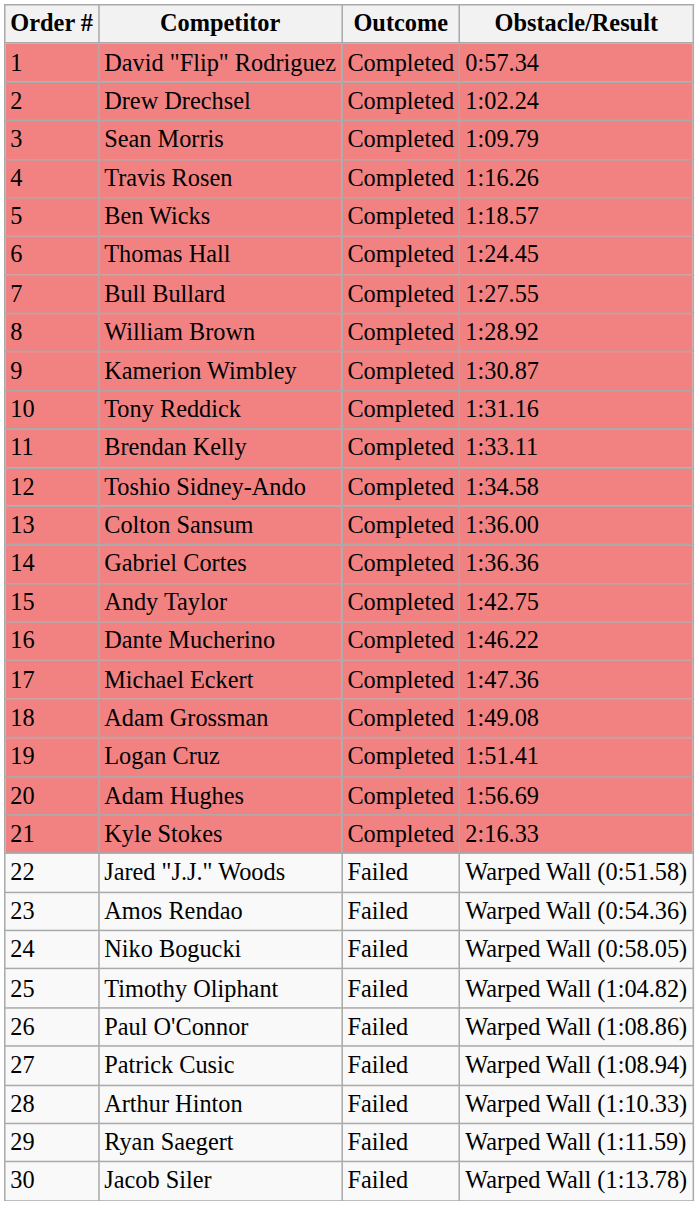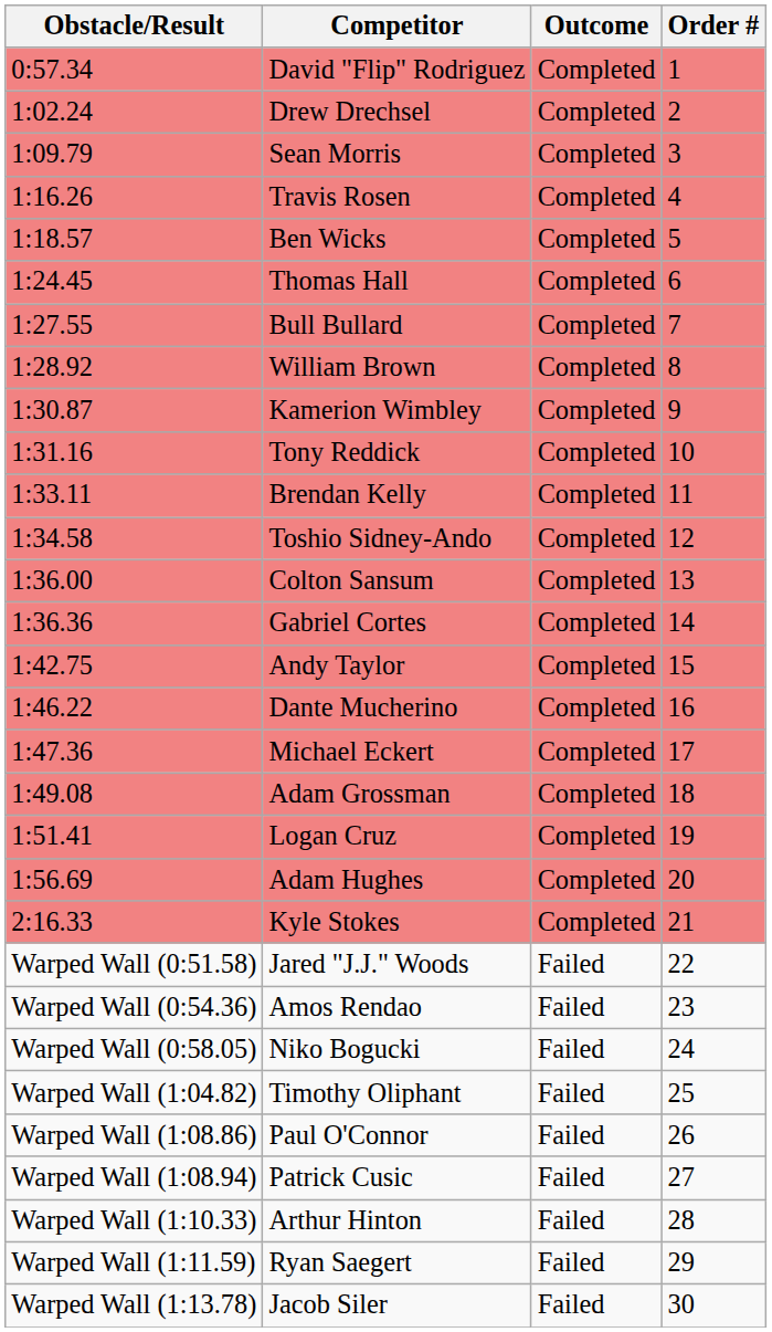 <table class="wikitable sortable">
 <tr>
-<th>Order #</th>
+<th>Obstacle/Result</th>
 <th>Competitor</th>
 <th>Outcome</th>
-<th>Obstacle/Result</th>
+<th>Order #</th>
 </tr>
 <tr style="background-color:#f28282">
-<td>1</td>
+<td>0:57.34</td>
 <td>David "Flip" Rodriguez</td>
 <td>Completed</td>
-<td>0:57.34</td>
+<td>1</td>
 </tr>
 <tr style="background-color:#f28282">
-<td>2</td>
+<td>1:02.24</td>
 <td>Drew Drechsel</td>
 <td>Completed</td>
-<td>1:02.24</td>
+<td>2</td>
 </tr>
 <tr style="background-color:#f28282">
-<td>3</td>
+<td>1:09.79</td>
 <td>Sean Morris</td>
 <td>Completed</td>
-<td>1:09.79</td>
+<td>3</td>
 </tr>
 <tr style="background-color:#f28282">
-<td>4</td>
+<td>1:16.26</td>
 <td>Travis Rosen</td>
 <td>Completed</td>
-<td>1:16.26</td>
+<td>4</td>
 </tr>
 <tr style="background-color:#f28282">
-<td>5</td>
+<td>1:18.57</td>
 <td>Ben Wicks</td>
 <td>Completed</td>
-<td>1:18.57</td>
+<td>5</td>
 </tr>
 <tr style="background-color:#f28282">
-<td>6</td>
+<td>1:24.45</td>
 <td>Thomas Hall</td>
 <td>Completed</td>
-<td>1:24.45</td>
+<td>6</td>
 </tr>
 <tr style="background-color:#f28282">
-<td>7</td>
+<td>1:27.55</td>
 <td>Bull Bullard</td>
 <td>Completed</td>
-<td>1:27.55</td>
+<td>7</td>
 </tr>
 <tr style="background-color:#f28282">
-<td>8</td>
+<td>1:28.92</td>
 <td>William Brown</td>
 <td>Completed</td>
-<td>1:28.92</td>
+<td>8</td>
 </tr>
 <tr style="background-color:#f28282">
-<td>9</td>
+<td>1:30.87</td>
 <td>Kamerion Wimbley</td>
 <td>Completed</td>
-<td>1:30.87</td>
+<td>9</td>
 </tr>
 <tr style="background-color:#f28282">
-<td>10</td>
+<td>1:31.16</td>
 <td>Tony Reddick</td>
 <td>Completed</td>
-<td>1:31.16</td>
+<td>10</td>
 </tr>
 <tr style="background-color:#f28282">
-<td>11</td>
+<td>1:33.11</td>
 <td>Brendan Kelly</td>
 <td>Completed</td>
-<td>1:33.11</td>
+<td>11</td>
 </tr>
 <tr style="background-color:#f28282">
-<td>12</td>
+<td>1:34.58</td>
 <td>Toshio Sidney-Ando</td>
 <td>Completed</td>
-<td>1:34.58</td>
+<td>12</td>
 </tr>
 <tr style="background-color:#f28282">
-<td>13</td>
+<td>1:36.00</td>
 <td>Colton Sansum</td>
 <td>Completed</td>
-<td>1:36.00</td>
+<td>13</td>
 </tr>
 <tr style="background-color:#f28282">
-<td>14</td>
+<td>1:36.36</td>
 <td>Gabriel Cortes</td>
 <td>Completed</td>
-<td>1:36.36</td>
+<td>14</td>
 </tr>
 <tr style="background-color:#f28282">
-<td>15</td>
+<td>1:42.75</td>
 <td>Andy Taylor</td>
 <td>Completed</td>
-<td>1:42.75</td>
+<td>15</td>
 </tr>
 <tr style="background-color:#f28282">
-<td>16</td>
+<td>1:46.22</td>
 <td>Dante Mucherino</td>
 <td>Completed</td>
-<td>1:46.22</td>
+<td>16</td>
 </tr>
 <tr style="background-color:#f28282">
-<td>17</td>
+<td>1:47.36</td>
 <td>Michael Eckert</td>
 <td>Completed</td>
-<td>1:47.36</td>
+<td>17</td>
 </tr>
 <tr style="background-color:#f28282">
-<td>18</td>
+<td>1:49.08</td>
 <td>Adam Grossman</td>
 <td>Completed</td>
-<td>1:49.08</td>
+<td>18</td>
 </tr>
 <tr style="background-color:#f28282">
-<td>19</td>
+<td>1:51.41</td>
 <td>Logan Cruz</td>
 <td>Completed</td>
-<td>1:51.41</td>
+<td>19</td>
 </tr>
 <tr style="background-color:#f28282">
-<td>20</td>
+<td>1:56.69</td>
 <td>Adam Hughes</td>
 <td>Completed</td>
-<td>1:56.69</td>
+<td>20</td>
 </tr>
 <tr style="background-color:#f28282">
-<td>21</td>
+<td>2:16.33</td>
 <td>Kyle Stokes</td>
 <td>Completed</td>
-<td>2:16.33</td>
+<td>21</td>
 </tr>
 <tr>
-<td>22</td>
+<td>Warped Wall (0:51.58)</td>
 <td>Jared "J.J." Woods</td>
 <td>Failed</td>
-<td>Warped Wall (0:51.58)</td>
+<td>22</td>
 </tr>
 <tr>
-<td>23</td>
+<td>Warped Wall (0:54.36)</td>
 <td>Amos Rendao</td>
 <td>Failed</td>
-<td>Warped Wall (0:54.36)</td>
+<td>23</td>
 </tr>
 <tr>
-<td>24</td>
+<td>Warped Wall (0:58.05)</td>
 <td>Niko Bogucki</td>
 <td>Failed</td>
-<td>Warped Wall (0:58.05)</td>
+<td>24</td>
 </tr>
 <tr>
-<td>25</td>
+<td>Warped Wall (1:04.82)</td>
 <td>Timothy Oliphant</td>
 <td>Failed</td>
-<td>Warped Wall (1:04.82)</td>
+<td>25</td>
 </tr>
 <tr>
-<td>26</td>
+<td>Warped Wall (1:08.86)</td>
 <td>Paul O'Connor</td>
 <td>Failed</td>
-<td>Warped Wall (1:08.86)</td>
+<td>26</td>
 </tr>
 <tr>
-<td>27</td>
+<td>Warped Wall (1:08.94)</td>
 <td>Patrick Cusic</td>
 <td>Failed</td>
-<td>Warped Wall (1:08.94)</td>
+<td>27</td>
 </tr>
 <tr>
-<td>28</td>
+<td>Warped Wall (1:10.33)</td>
 <td>Arthur Hinton</td>
 <td>Failed</td>
-<td>Warped Wall (1:10.33)</td>
+<td>28</td>
 </tr>
 <tr>
-<td>29</td>
+<td>Warped Wall (1:11.59)</td>
 <td>Ryan Saegert</td>
 <td>Failed</td>
-<td>Warped Wall (1:11.59)</td>
+<td>29</td>
 </tr>
 <tr>
-<td>30</td>
+<td>Warped Wall (1:13.78)</td>
 <td>Jacob Siler</td>
 <td>Failed</td>
-<td>Warped Wall (1:13.78)</td>
+<td>30</td>
 </tr>
 </table>
